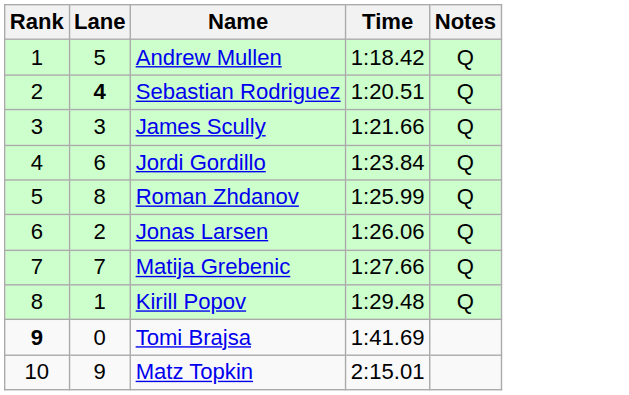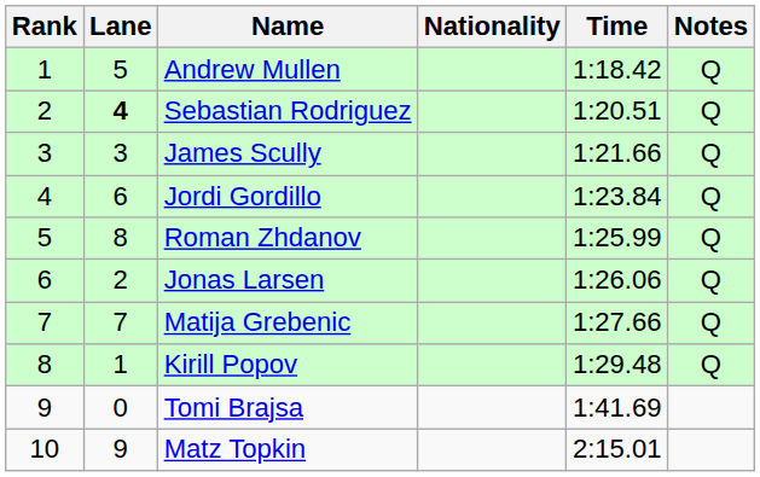 <table class="wikitable sortable" style="text-align:center">
 <tr>
 <th>Rank</th>
 <th>Lane</th>
 <th>Name</th>
+<th>Nationality</th>
 <th>Time</th>
 <th>Notes</th>
 </tr>
 <tr bgcolor=ccffcc>
 <td>1</td>
 <td>5</td>
 <td align=left><a href='#'>Andrew Mullen</a></td>
+<td align=left></td>
 <td>1:18.42</td>
 <td>Q</td>
 </tr>
 <tr bgcolor=ccffcc>
 <td>2</td>
 <td><strong>4</strong></td>
 <td align=left><a href='#'>Sebastian Rodriguez</a></td>
+<td align=left></td>
 <td>1:20.51</td>
 <td>Q</td>
 </tr>
 <tr bgcolor=ccffcc>
 <td>3</td>
 <td>3</td>
 <td align=left><a href='#'>James Scully</a></td>
+<td align=left></td>
 <td>1:21.66</td>
 <td>Q</td>
 </tr>
 <tr bgcolor=ccffcc>
 <td>4</td>
 <td>6</td>
 <td align=left><a href='#'>Jordi Gordillo</a></td>
+<td align=left></td>
 <td>1:23.84</td>
 <td>Q</td>
 </tr>
 <tr bgcolor=ccffcc>
 <td>5</td>
 <td>8</td>
 <td align=left><a href='#'>Roman Zhdanov</a></td>
+<td align=left></td>
 <td>1:25.99</td>
 <td>Q</td>
 </tr>
 <tr bgcolor=ccffcc>
 <td>6</td>
 <td>2</td>
 <td align=left><a href='#'>Jonas Larsen</a></td>
+<td align=left></td>
 <td>1:26.06</td>
 <td>Q</td>
 </tr>
 <tr bgcolor=ccffcc>
 <td>7</td>
 <td>7</td>
 <td align=left><a href='#'>Matija Grebenic</a></td>
+<td align=left></td>
 <td>1:27.66</td>
 <td>Q</td>
 </tr>
 <tr bgcolor=ccffcc>
 <td>8</td>
 <td>1</td>
 <td align=left><a href='#'>Kirill Popov</a></td>
+<td align=left></td>
 <td>1:29.48</td>
 <td>Q</td>
 </tr>
 <tr>
-<td><strong>9</strong></td>
+<td>9</td>
 <td>0</td>
 <td align=left><a href='#'>Tomi Brajsa</a></td>
+<td align=left></td>
 <td>1:41.69</td>
 <td></td>
 </tr>
 <tr>
 <td>10</td>
 <td>9</td>
 <td align=left><a href='#'>Matz Topkin</a></td>
+<td align=left></td>
 <td>2:15.01</td>
 <td></td>
 </tr>
 </table>
